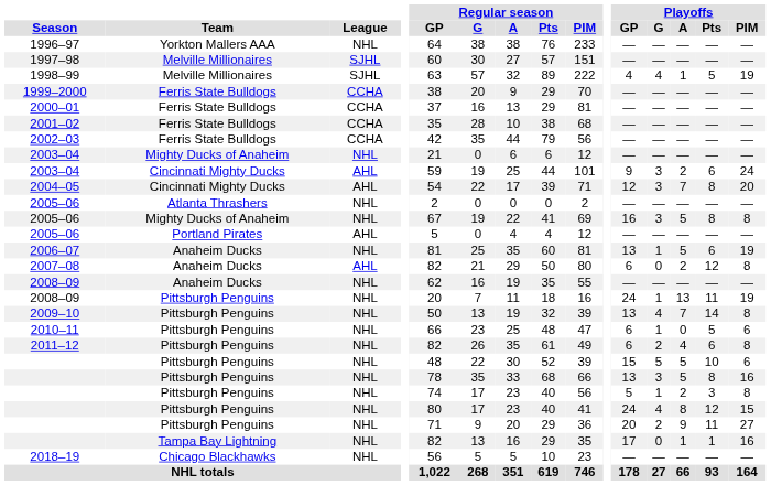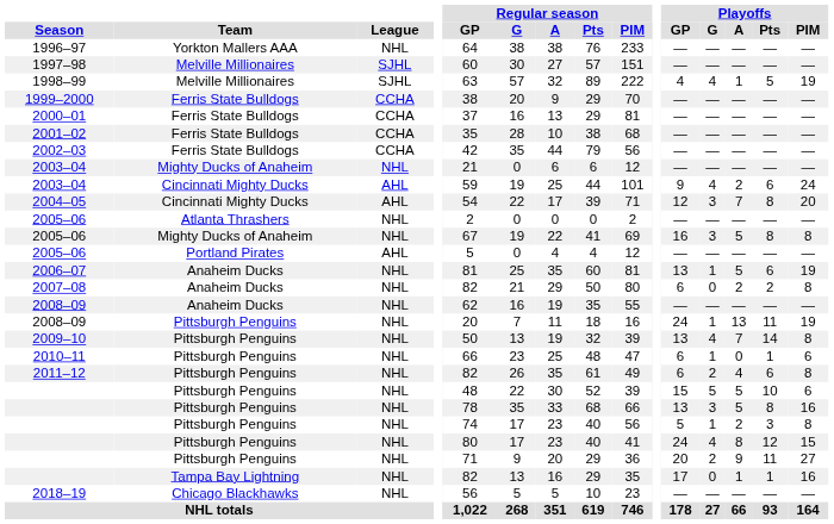 <table border="0" cellpadding="1" cellspacing="0" style="text-align:center; width:60em;">
 <tr style="background:#e0e0e0;">
 <th colspan="3"  bgcolor="#ffffff"> </th>
 <th rowspan="99" bgcolor="#ffffff"> </th>
 <th colspan="5"><a href='#'>Regular season</a></th>
 <th rowspan="99" bgcolor="#ffffff"> </th>
 <th colspan="5"><a href='#'>Playoffs</a></th>
 </tr>
 <tr style="background:#e0e0e0;">
 <th><a href='#'>Season</a></th>
 <th>Team</th>
 <th>League</th>
 <th>GP</th>
 <th><a href='#'>G</a></th>
 <th><a href='#'>A</a></th>
 <th><a href='#'>Pts</a></th>
 <th><a href='#'>PIM</a></th>
 <th>GP</th>
 <th>G</th>
 <th>A</th>
 <th>Pts</th>
 <th>PIM</th>
 </tr>
 <tr>
 <td>1996–97</td>
 <td>Yorkton Mallers AAA</td>
 <td>NHL</td>
 <td>64</td>
 <td>38</td>
 <td>38</td>
 <td>76</td>
 <td>233</td>
 <td>—</td>
 <td>—</td>
 <td>—</td>
 <td>—</td>
 <td>—</td>
 </tr>
 <tr bgcolor="#f0f0f0">
 <td>1997–98</td>
 <td><a href='#'>Melville Millionaires</a></td>
 <td><a href='#'>SJHL</a></td>
 <td>60</td>
 <td>30</td>
 <td>27</td>
 <td>57</td>
 <td>151</td>
 <td>—</td>
 <td>—</td>
 <td>—</td>
 <td>—</td>
 <td>—</td>
 </tr>
 <tr>
 <td>1998–99</td>
 <td>Melville Millionaires</td>
 <td>SJHL</td>
 <td>63</td>
 <td>57</td>
 <td>32</td>
 <td>89</td>
 <td>222</td>
 <td>4</td>
 <td>4</td>
 <td>1</td>
 <td>5</td>
 <td>19</td>
 </tr>
 <tr bgcolor="#f0f0f0">
 <td><a href='#'>1999–2000</a></td>
 <td><a href='#'>Ferris State Bulldogs</a></td>
 <td><a href='#'>CCHA</a></td>
 <td>38</td>
 <td>20</td>
 <td>9</td>
 <td>29</td>
 <td>70</td>
 <td>—</td>
 <td>—</td>
 <td>—</td>
 <td>—</td>
 <td>—</td>
 </tr>
 <tr>
 <td><a href='#'>2000–01</a></td>
 <td>Ferris State Bulldogs</td>
 <td>CCHA</td>
 <td>37</td>
 <td>16</td>
 <td>13</td>
 <td>29</td>
 <td>81</td>
 <td>—</td>
 <td>—</td>
 <td>—</td>
 <td>—</td>
 <td>—</td>
 </tr>
 <tr bgcolor="#f0f0f0">
 <td><a href='#'>2001–02</a></td>
 <td>Ferris State Bulldogs</td>
 <td>CCHA</td>
 <td>35</td>
 <td>28</td>
 <td>10</td>
 <td>38</td>
 <td>68</td>
 <td>—</td>
 <td>—</td>
 <td>—</td>
 <td>—</td>
 <td>—</td>
 </tr>
 <tr>
 <td><a href='#'>2002–03</a></td>
 <td>Ferris State Bulldogs</td>
 <td>CCHA</td>
 <td>42</td>
 <td>35</td>
 <td>44</td>
 <td>79</td>
 <td>56</td>
 <td>—</td>
 <td>—</td>
 <td>—</td>
 <td>—</td>
 <td>—</td>
 </tr>
 <tr bgcolor="#f0f0f0">
 <td><a href='#'>2003–04</a></td>
 <td><a href='#'>Mighty Ducks of Anaheim</a></td>
 <td><a href='#'>NHL</a></td>
 <td>21</td>
 <td>0</td>
 <td>6</td>
 <td>6</td>
 <td>12</td>
 <td>—</td>
 <td>—</td>
 <td>—</td>
 <td>—</td>
 <td>—</td>
 </tr>
 <tr>
 <td><a href='#'>2003–04</a></td>
 <td><a href='#'>Cincinnati Mighty Ducks</a></td>
 <td><a href='#'>AHL</a></td>
 <td>59</td>
 <td>19</td>
 <td>25</td>
 <td>44</td>
 <td>101</td>
 <td>9</td>
-<td>3</td>
+<td>4</td>
 <td>2</td>
 <td>6</td>
 <td>24</td>
 </tr>
 <tr bgcolor="#f0f0f0">
 <td><a href='#'>2004–05</a></td>
 <td>Cincinnati Mighty Ducks</td>
 <td>AHL</td>
 <td>54</td>
 <td>22</td>
 <td>17</td>
 <td>39</td>
 <td>71</td>
 <td>12</td>
 <td>3</td>
 <td>7</td>
 <td>8</td>
 <td>20</td>
 </tr>
 <tr>
 <td><a href='#'>2005–06</a></td>
 <td><a href='#'>Atlanta Thrashers</a></td>
 <td>NHL</td>
 <td>2</td>
 <td>0</td>
 <td>0</td>
 <td>0</td>
 <td>2</td>
 <td>—</td>
 <td>—</td>
 <td>—</td>
 <td>—</td>
 <td>—</td>
 </tr>
 <tr bgcolor="#f0f0f0">
 <td>2005–06</td>
 <td>Mighty Ducks of Anaheim</td>
 <td>NHL</td>
 <td>67</td>
 <td>19</td>
 <td>22</td>
 <td>41</td>
 <td>69</td>
 <td>16</td>
 <td>3</td>
 <td>5</td>
 <td>8</td>
 <td>8</td>
 </tr>
 <tr>
 <td><a href='#'>2005–06</a></td>
 <td><a href='#'>Portland Pirates</a></td>
 <td>AHL</td>
 <td>5</td>
 <td>0</td>
 <td>4</td>
 <td>4</td>
 <td>12</td>
 <td>—</td>
 <td>—</td>
 <td>—</td>
 <td>—</td>
 <td>—</td>
 </tr>
 <tr bgcolor="#f0f0f0">
 <td><a href='#'>2006–07</a></td>
 <td>Anaheim Ducks</td>
 <td>NHL</td>
 <td>81</td>
 <td>25</td>
 <td>35</td>
 <td>60</td>
 <td>81</td>
 <td>13</td>
 <td>1</td>
 <td>5</td>
 <td>6</td>
 <td>19</td>
 </tr>
 <tr>
 <td><a href='#'>2007–08</a></td>
 <td>Anaheim Ducks</td>
-<td><a href='#'>AHL</a></td>
+<td>NHL</td>
 <td>82</td>
 <td>21</td>
 <td>29</td>
 <td>50</td>
 <td>80</td>
 <td>6</td>
 <td>0</td>
 <td>2</td>
-<td>12</td>
+<td>2</td>
 <td>8</td>
 </tr>
 <tr bgcolor="#f0f0f0">
 <td><a href='#'>2008–09</a></td>
 <td>Anaheim Ducks</td>
 <td>NHL</td>
 <td>62</td>
 <td>16</td>
 <td>19</td>
 <td>35</td>
 <td>55</td>
 <td>—</td>
 <td>—</td>
 <td>—</td>
 <td>—</td>
 <td>—</td>
 </tr>
 <tr>
 <td>2008–09</td>
 <td><a href='#'>Pittsburgh Penguins</a></td>
 <td>NHL</td>
 <td>20</td>
 <td>7</td>
 <td>11</td>
 <td>18</td>
 <td>16</td>
 <td>24</td>
 <td>1</td>
 <td>13</td>
 <td>11</td>
 <td>19</td>
 </tr>
 <tr bgcolor="#f0f0f0">
 <td><a href='#'>2009–10</a></td>
 <td>Pittsburgh Penguins</td>
 <td>NHL</td>
 <td>50</td>
 <td>13</td>
 <td>19</td>
 <td>32</td>
 <td>39</td>
 <td>13</td>
 <td>4</td>
 <td>7</td>
 <td>14</td>
 <td>8</td>
 </tr>
 <tr>
 <td><a href='#'>2010–11</a></td>
 <td>Pittsburgh Penguins</td>
 <td>NHL</td>
 <td>66</td>
 <td>23</td>
 <td>25</td>
 <td>48</td>
 <td>47</td>
 <td>6</td>
 <td>1</td>
 <td>0</td>
-<td>5</td>
+<td>1</td>
 <td>6</td>
 </tr>
 <tr bgcolor="#f0f0f0">
 <td><a href='#'>2011–12</a></td>
 <td>Pittsburgh Penguins</td>
 <td>NHL</td>
 <td>82</td>
 <td>26</td>
 <td>35</td>
 <td>61</td>
 <td>49</td>
 <td>6</td>
 <td>2</td>
 <td>4</td>
 <td>6</td>
 <td>8</td>
 </tr>
 <tr>
 <td></td>
 <td>Pittsburgh Penguins</td>
 <td>NHL</td>
 <td>48</td>
 <td>22</td>
 <td>30</td>
 <td>52</td>
 <td>39</td>
 <td>15</td>
 <td>5</td>
 <td>5</td>
 <td>10</td>
 <td>6</td>
 </tr>
 <tr bgcolor="#f0f0f0">
 <td></td>
 <td>Pittsburgh Penguins</td>
 <td>NHL</td>
 <td>78</td>
 <td>35</td>
 <td>33</td>
 <td>68</td>
 <td>66</td>
 <td>13</td>
 <td>3</td>
 <td>5</td>
 <td>8</td>
 <td>16</td>
 </tr>
 <tr>
 <td></td>
 <td>Pittsburgh Penguins</td>
 <td>NHL</td>
 <td>74</td>
 <td>17</td>
 <td>23</td>
 <td>40</td>
 <td>56</td>
 <td>5</td>
 <td>1</td>
 <td>2</td>
 <td>3</td>
 <td>8</td>
 </tr>
 <tr bgcolor="#f0f0f0">
 <td></td>
 <td>Pittsburgh Penguins</td>
 <td>NHL</td>
 <td>80</td>
 <td>17</td>
 <td>23</td>
 <td>40</td>
 <td>41</td>
 <td>24</td>
 <td>4</td>
 <td>8</td>
 <td>12</td>
 <td>15</td>
 </tr>
 <tr>
 <td></td>
 <td>Pittsburgh Penguins</td>
 <td>NHL</td>
 <td>71</td>
 <td>9</td>
 <td>20</td>
 <td>29</td>
 <td>36</td>
 <td>20</td>
 <td>2</td>
 <td>9</td>
 <td>11</td>
 <td>27</td>
 </tr>
 <tr bgcolor="#f0f0f0">
 <td></td>
 <td><a href='#'>Tampa Bay Lightning</a></td>
 <td>NHL</td>
 <td>82</td>
 <td>13</td>
 <td>16</td>
 <td>29</td>
 <td>35</td>
 <td>17</td>
 <td>0</td>
 <td>1</td>
 <td>1</td>
 <td>16</td>
 </tr>
 <tr>
 <td><a href='#'>2018–19</a></td>
 <td><a href='#'>Chicago Blackhawks</a></td>
 <td>NHL</td>
 <td>56</td>
 <td>5</td>
 <td>5</td>
 <td>10</td>
 <td>23</td>
 <td>—</td>
 <td>—</td>
 <td>—</td>
 <td>—</td>
 <td>—</td>
 </tr>
 <tr bgcolor="#e0e0e0">
 <th colspan="3">NHL totals</th>
 <th>1,022</th>
 <th>268</th>
 <th>351</th>
 <th>619</th>
 <th>746</th>
 <th>178</th>
 <th>27</th>
 <th>66</th>
 <th>93</th>
 <th>164</th>
 </tr>
 </table>
